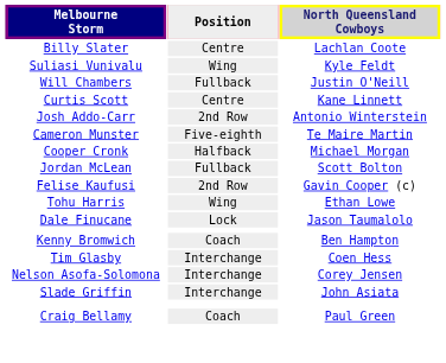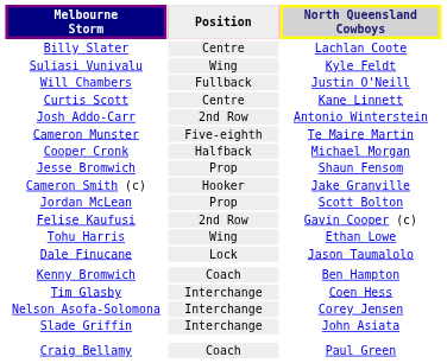 <table style="margin: 1em auto 1em auto">
 <tr style="background:#f03;">
 </tr>
 <tr style="background:#f03;">
 <th align="centre" style="width:170px; border:3px solid purple; background: navy; color: white ">Melbourne<br>Storm</th>
 <th style="width:120px; text-align:center; background:#eee; color:black;">Position</th>
 <th align="centre" style="width:170px; border:3px solid yellow; background:lightgray; color:midnightblue">North Queensland Cowboys</th>
 </tr>
 <tr style="text-align:center;">
 <td><a href='#'>Billy Slater</a></td>
 <td style="text-align:center; background:#eee;">Centre</td>
 <td><a href='#'>Lachlan Coote</a></td>
 </tr>
 <tr style="text-align:center;">
 <td><a href='#'>Suliasi Vunivalu</a></td>
 <td style="background:#eee;">Wing</td>
 <td><a href='#'>Kyle Feldt</a></td>
 </tr>
 <tr style="text-align:center;">
 <td><a href='#'>Will Chambers</a></td>
 <td style="text-align:center; background:#eee;">Fullback</td>
 <td><a href='#'>Justin O'Neill</a></td>
 </tr>
 <tr style="text-align:center;">
 <td><a href='#'>Curtis Scott</a></td>
 <td style="background:#eee;">Centre</td>
 <td><a href='#'>Kane Linnett</a></td>
 </tr>
 <tr style="text-align:center;">
 <td><a href='#'>Josh Addo-Carr</a></td>
 <td style="background:#eee;">2nd Row</td>
 <td><a href='#'>Antonio Winterstein</a></td>
 </tr>
 <tr style="text-align:center;">
 <td><a href='#'>Cameron Munster</a></td>
 <td style="background:#eee;">Five-eighth</td>
 <td><a href='#'>Te Maire Martin</a></td>
 </tr>
 <tr style="text-align:center;">
 <td><a href='#'>Cooper Cronk</a></td>
 <td style="background:#eee;">Halfback</td>
 <td><a href='#'>Michael Morgan</a></td>
 </tr>
 <tr style="text-align:center;">
+<td><a href='#'>Jesse Bromwich</a></td>
+<td style="background:#eee;">Prop</td>
+<td><a href='#'>Shaun Fensom</a></td>
+</tr>
+<tr style="text-align:center;">
+<td><a href='#'>Cameron Smith</a> (c)</td>
+<td style="background:#eee;">Hooker</td>
+<td><a href='#'>Jake Granville</a></td>
+</tr>
+<tr style="text-align:center;">
 <td><a href='#'>Jordan McLean</a></td>
-<td style="text-align:center; background:#eee;">Fullback</td>
+<td style="background:#eee;">Prop</td>
 <td><a href='#'>Scott Bolton</a></td>
 </tr>
 <tr style="text-align:center;">
 <td><a href='#'>Felise Kaufusi</a></td>
 <td style="background:#eee;">2nd Row</td>
 <td><a href='#'>Gavin Cooper</a> (c)</td>
 </tr>
 <tr style="text-align:center;">
 <td><a href='#'>Tohu Harris</a></td>
 <td style="text-align:center; background:#eee;">Wing</td>
 <td><a href='#'>Ethan Lowe</a></td>
 </tr>
 <tr style="text-align:center;">
 <td><a href='#'>Dale Finucane</a></td>
 <td style="background:#eee;">Lock</td>
 <td><a href='#'>Jason Taumalolo</a></td>
 </tr>
 <tr>
 <td></td>
 <td></td>
 </tr>
 <tr style="text-align:center;">
 <td><a href='#'>Kenny Bromwich</a></td>
 <td style="background:#eee;">Coach</td>
 <td><a href='#'>Ben Hampton</a></td>
 </tr>
 <tr style="text-align:center;">
 <td><a href='#'>Tim Glasby</a></td>
 <td style="background:#eee;">Interchange</td>
 <td><a href='#'>Coen Hess</a></td>
 </tr>
 <tr style="text-align:center;">
 <td><a href='#'>Nelson Asofa-Solomona</a></td>
 <td style="background:#eee;">Interchange</td>
 <td><a href='#'>Corey Jensen</a></td>
 </tr>
 <tr style="text-align:center;">
 <td><a href='#'>Slade Griffin</a></td>
 <td style="background:#eee;">Interchange</td>
 <td><a href='#'>John Asiata</a></td>
 </tr>
 <tr>
 <td></td>
 </tr>
 <tr>
 <td></td>
 </tr>
 <tr style="text-align:center;">
 <td><a href='#'>Craig Bellamy</a></td>
 <td style="background:#eee;">Coach</td>
 <td><a href='#'>Paul Green</a></td>
 </tr>
 </table>
